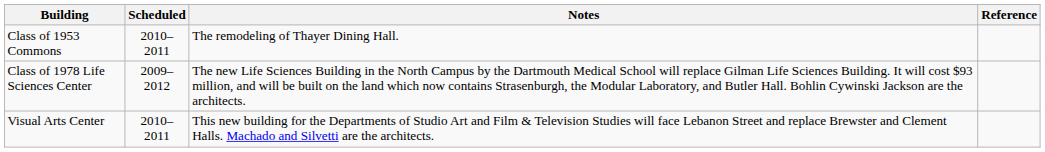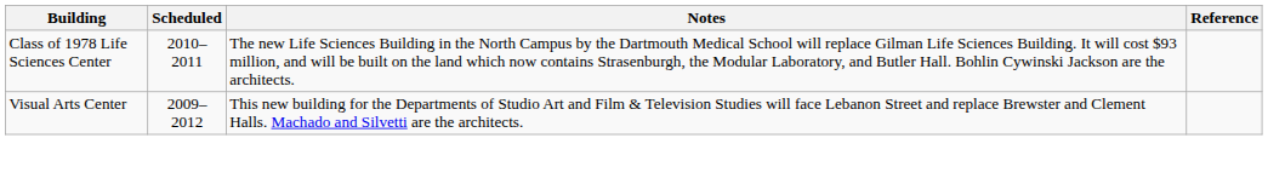 <table class="wikitable sortable" style="width:100%">
 <tr>
 <th width="*">Building</th>
 <th width="*">Scheduled</th>
 <th width="*" class="unsortable">Notes</th>
 <th width="*" class="unsortable">Reference</th>
 </tr>
 <tr valign="top">
-<td>Class of 1953 Commons</td>
+<td>Class of 1978 Life Sciences Center</td>
 <td align="center">2010–2011</td>
-<td>The remodeling of Thayer Dining Hall.</td>
-<td align="center"></td>
-</tr>
-<tr valign="top">
-<td>Class of 1978 Life Sciences Center</td>
-<td align="center">2009–2012</td>
 <td>The new Life Sciences Building in the North Campus by the Dartmouth Medical School will replace Gilman Life Sciences Building. It will cost $93 million, and will be built on the land which now contains Strasenburgh, the Modular Laboratory, and Butler Hall.  Bohlin Cywinski Jackson are the architects.</td>
 <td align="center"></td>
 </tr>
 <tr valign="top">
 <td>Visual Arts Center</td>
-<td align="center">2010–2011</td>
+<td align="center">2009–2012</td>
 <td>This new building for the Departments of Studio Art and Film & Television Studies will face Lebanon Street and replace Brewster and Clement Halls. <a href='#'>Machado and Silvetti</a> are the architects.</td>
 <td align="center"></td>
 </tr>
 </table>
